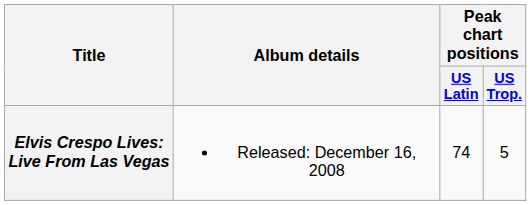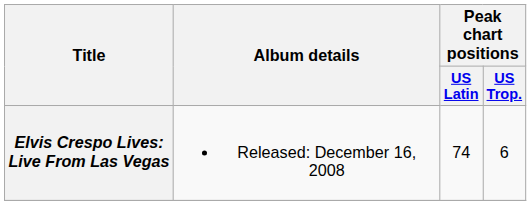 <table class="wikitable plainrowheaders" style="text-align:center;">
 <tr>
 <th rowspan="2" style="width:10em;">Title</th>
 <th rowspan="2" style="width:16em;">Album details</th>
 <th colspan="2">Peak chart positions</th>
 </tr>
 <tr>
 <th scope="col" style="width:2.5em;font-size:90%;"><a href='#'>US<br>Latin</a><br></th>
 <th scope="col" style="width:2.5em;font-size:90%;"><a href='#'>US<br>Trop.</a><br></th>
 </tr>
 <tr>
 <th scope="row"><em>Elvis Crespo Lives: Live From Las Vegas</em></th>
 <td><br><ul><li>Released: December 16, 2008</li></ul></td>
 <td>74</td>
-<td>5</td>
+<td>6</td>
 </tr>
 <tr>
 </tr>
 </table>
